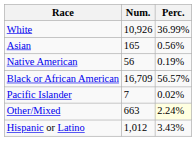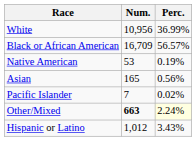 <table class="wikitable">
 <tr>
 <th>Race</th>
 <th>Num.</th>
 <th>Perc.</th>
 </tr>
 <tr>
 <td><a href='#'>White</a></td>
-<td>10,926</td>
+<td>10,956</td>
 <td>36.99%</td>
+</tr>
+<tr>
+<td><a href='#'>Black or African American</a></td>
+<td>16,709</td>
+<td>56.57%</td>
+</tr>
+<tr>
+<td><a href='#'>Native American</a></td>
+<td>53</td>
+<td>0.19%</td>
 </tr>
 <tr>
 <td><a href='#'>Asian</a></td>
 <td>165</td>
 <td>0.56%</td>
-</tr>
-<tr>
-<td><a href='#'>Native American</a></td>
-<td>56</td>
-<td>0.19%</td>
-</tr>
-<tr>
-<td><a href='#'>Black or African American</a></td>
-<td>16,709</td>
-<td>56.57%</td>
 </tr>
 <tr>
 <td><a href='#'>Pacific Islander</a></td>
 <td>7</td>
 <td>0.02%</td>
 </tr>
 <tr>
 <td><a href='#'>Other/Mixed</a></td>
-<td>663</td>
+<td><strong>663</strong></td>
 <td style="background: lightyellow;">2.24%</td>
 </tr>
 <tr>
 <td><a href='#'>Hispanic</a> or <a href='#'>Latino</a></td>
 <td>1,012</td>
 <td>3.43%</td>
 </tr>
 </table>
